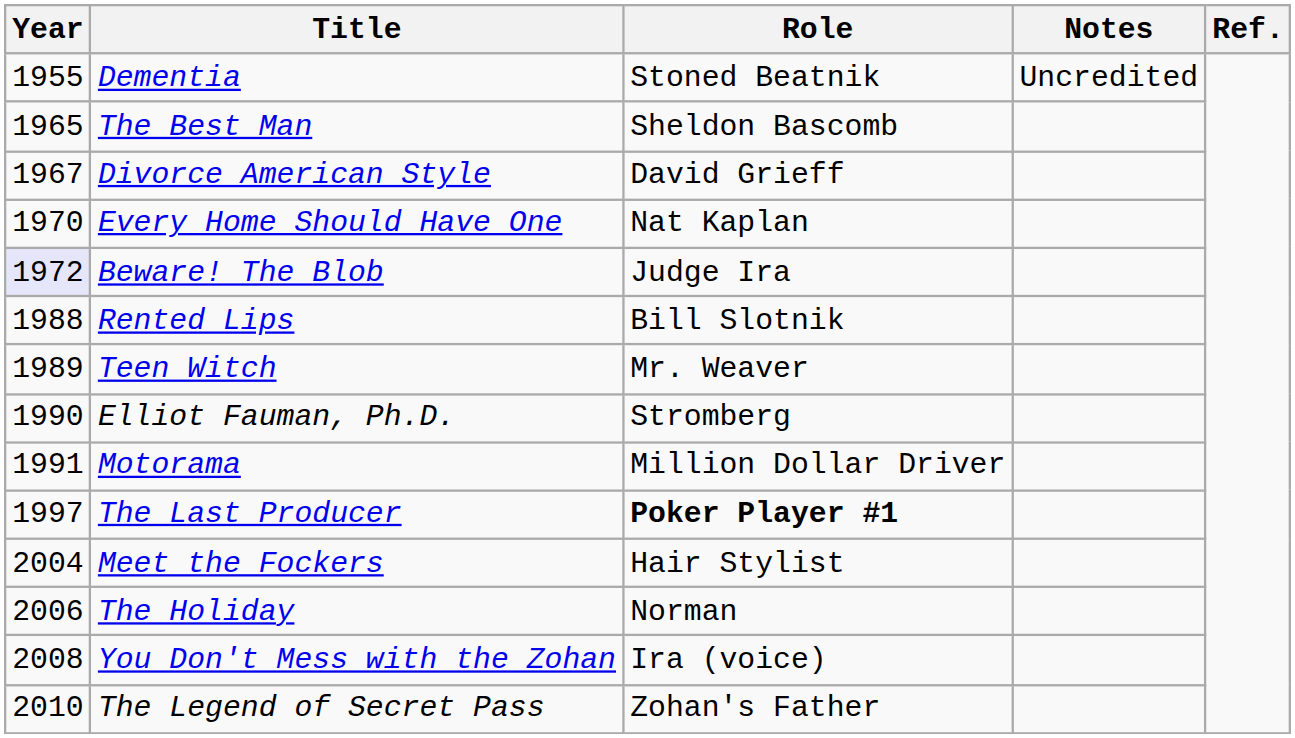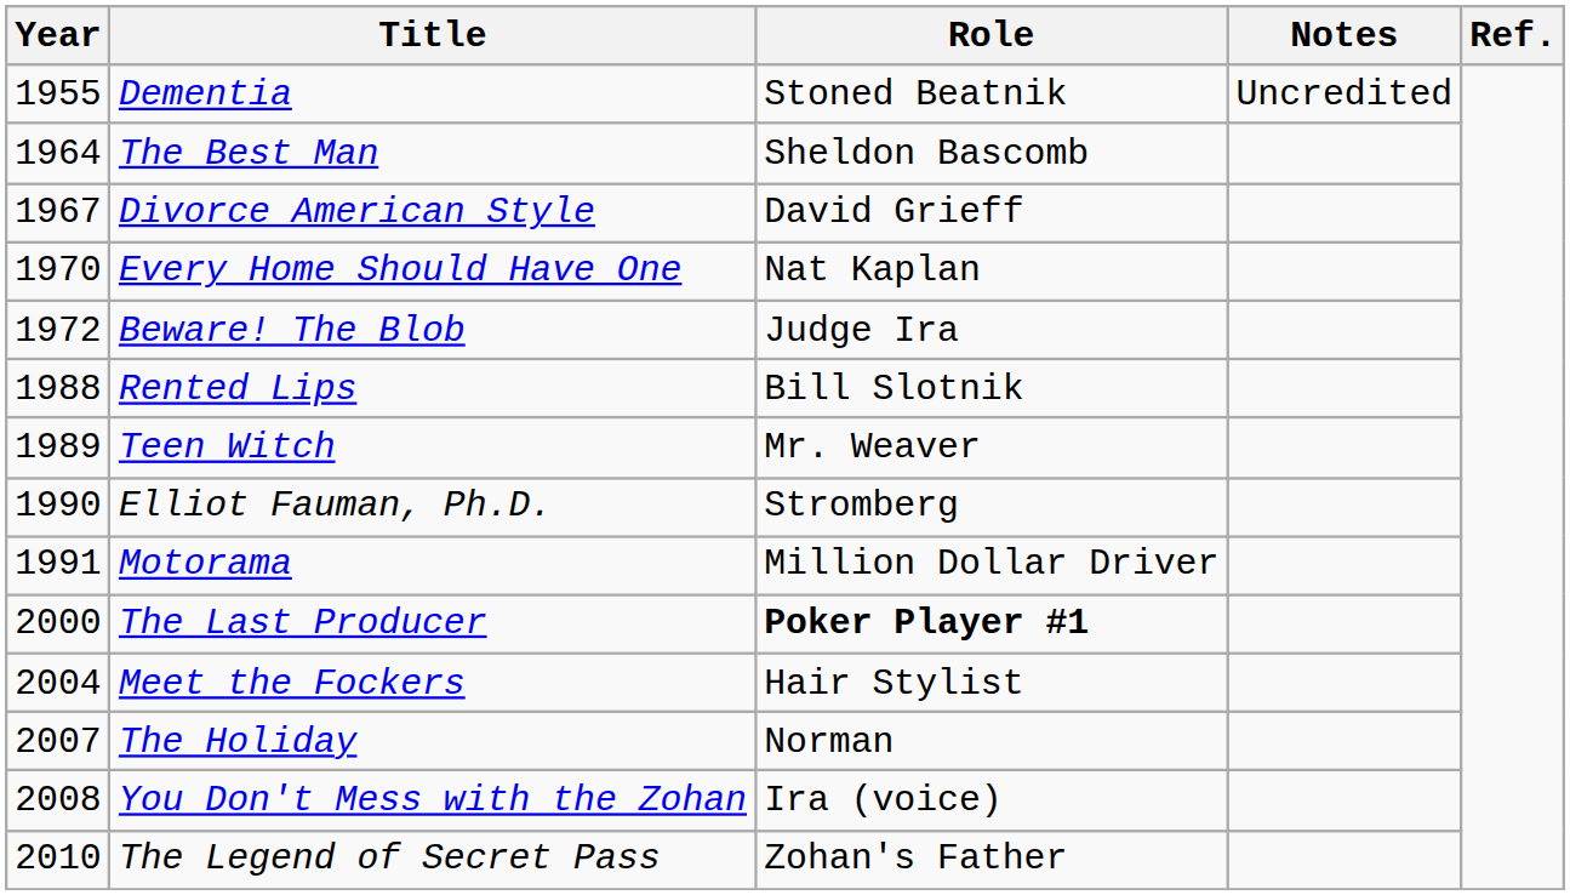 <table class="wikitable">
 <tr>
 <th>Year</th>
 <th>Title</th>
 <th>Role</th>
 <th>Notes</th>
 <th>Ref.</th>
 </tr>
 <tr>
 <td>1955</td>
 <td><em><a href='#'>Dementia</a></em></td>
 <td>Stoned Beatnik</td>
 <td>Uncredited</td>
 <td align="center" rowspan="14"></td>
 </tr>
 <tr>
-<td>1965</td>
+<td>1964</td>
 <td><em><a href='#'>The Best Man</a></em></td>
 <td>Sheldon Bascomb</td>
 <td></td>
 </tr>
 <tr>
 <td>1967</td>
 <td><em><a href='#'>Divorce American Style</a></em></td>
 <td>David Grieff</td>
 <td></td>
 </tr>
 <tr>
 <td>1970</td>
 <td><em><a href='#'>Every Home Should Have One</a></em></td>
 <td>Nat Kaplan</td>
 <td></td>
 </tr>
 <tr>
-<td style="background: lavender;">1972</td>
+<td>1972</td>
 <td><em><a href='#'>Beware! The Blob</a></em></td>
 <td>Judge Ira</td>
 <td></td>
 </tr>
 <tr>
 <td>1988</td>
 <td><em><a href='#'>Rented Lips</a></em></td>
 <td>Bill Slotnik</td>
 <td></td>
 </tr>
 <tr>
 <td>1989</td>
 <td><em><a href='#'>Teen Witch</a></em></td>
 <td>Mr. Weaver</td>
 <td></td>
 </tr>
 <tr>
 <td>1990</td>
 <td><em>Elliot Fauman, Ph.D.</em></td>
 <td>Stromberg</td>
 <td></td>
 </tr>
 <tr>
 <td>1991</td>
 <td><em><a href='#'>Motorama</a></em></td>
 <td>Million Dollar Driver</td>
 <td></td>
 </tr>
 <tr>
-<td>1997</td>
+<td>2000</td>
 <td><em><a href='#'>The Last Producer</a></em></td>
 <td><strong>Poker Player #1</strong></td>
 <td></td>
 </tr>
 <tr>
 <td>2004</td>
 <td><em><a href='#'>Meet the Fockers</a></em></td>
 <td>Hair Stylist</td>
 <td></td>
 </tr>
 <tr>
-<td>2006</td>
+<td>2007</td>
 <td><em><a href='#'>The Holiday</a></em></td>
 <td>Norman</td>
 <td></td>
 </tr>
 <tr>
 <td>2008</td>
 <td><em><a href='#'>You Don't Mess with the Zohan</a></em></td>
 <td>Ira (voice)</td>
 <td></td>
 </tr>
 <tr>
 <td>2010</td>
 <td><em>The Legend of Secret Pass</em></td>
 <td>Zohan's Father</td>
 <td></td>
 </tr>
 </table>
